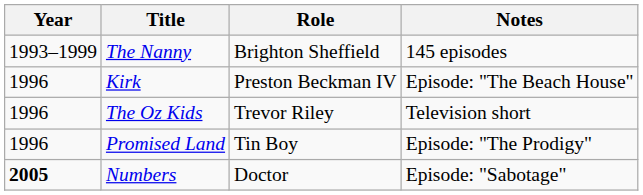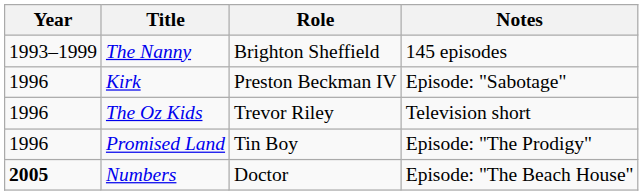 <table class="wikitable sortable">
 <tr>
 <th>Year</th>
 <th>Title</th>
 <th>Role</th>
 <th>Notes</th>
 </tr>
 <tr>
 <td>1993–1999</td>
 <td><em><a href='#'>The Nanny</a></em></td>
 <td>Brighton Sheffield</td>
 <td>145 episodes</td>
 </tr>
 <tr>
 <td>1996</td>
 <td><a href='#'><em>Kirk</em></a></td>
 <td>Preston Beckman IV</td>
-<td>Episode: "The Beach House"</td>
+<td>Episode: "Sabotage"</td>
 </tr>
 <tr>
 <td>1996</td>
 <td><em><a href='#'>The Oz Kids</a></em></td>
 <td>Trevor Riley</td>
 <td>Television short</td>
 </tr>
 <tr>
 <td>1996</td>
 <td><a href='#'><em>Promised Land</em></a></td>
 <td>Tin Boy</td>
 <td>Episode: "The Prodigy"</td>
 </tr>
 <tr>
 <td><strong>2005</strong></td>
 <td><a href='#'><em>Numbers</em></a></td>
 <td>Doctor</td>
-<td>Episode: "Sabotage"</td>
+<td>Episode: "The Beach House"</td>
 </tr>
 </table>
